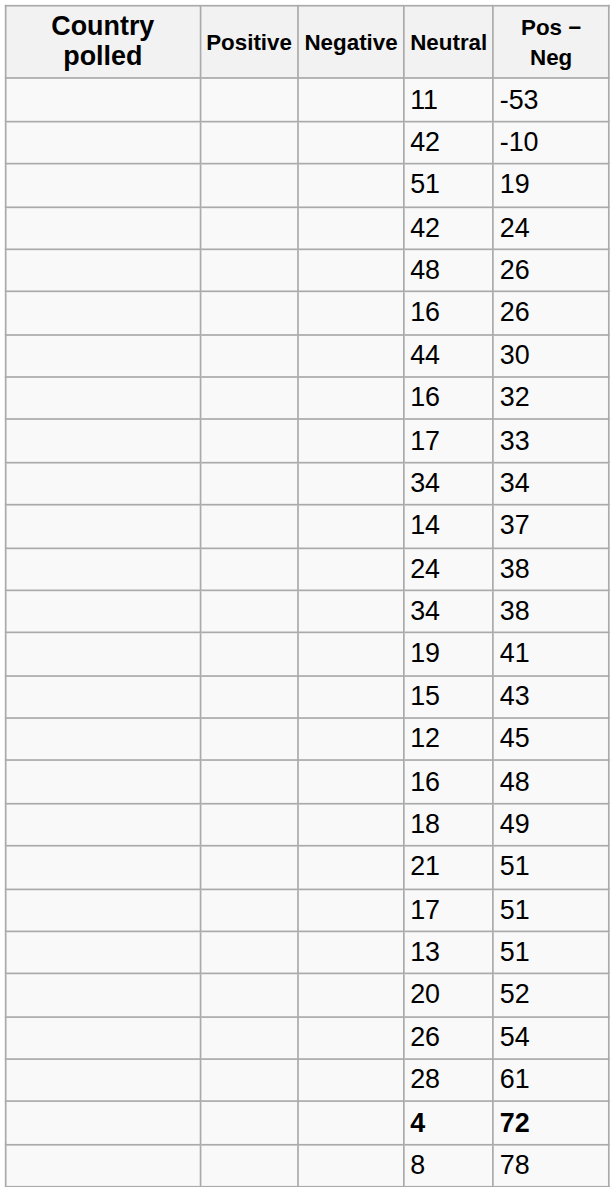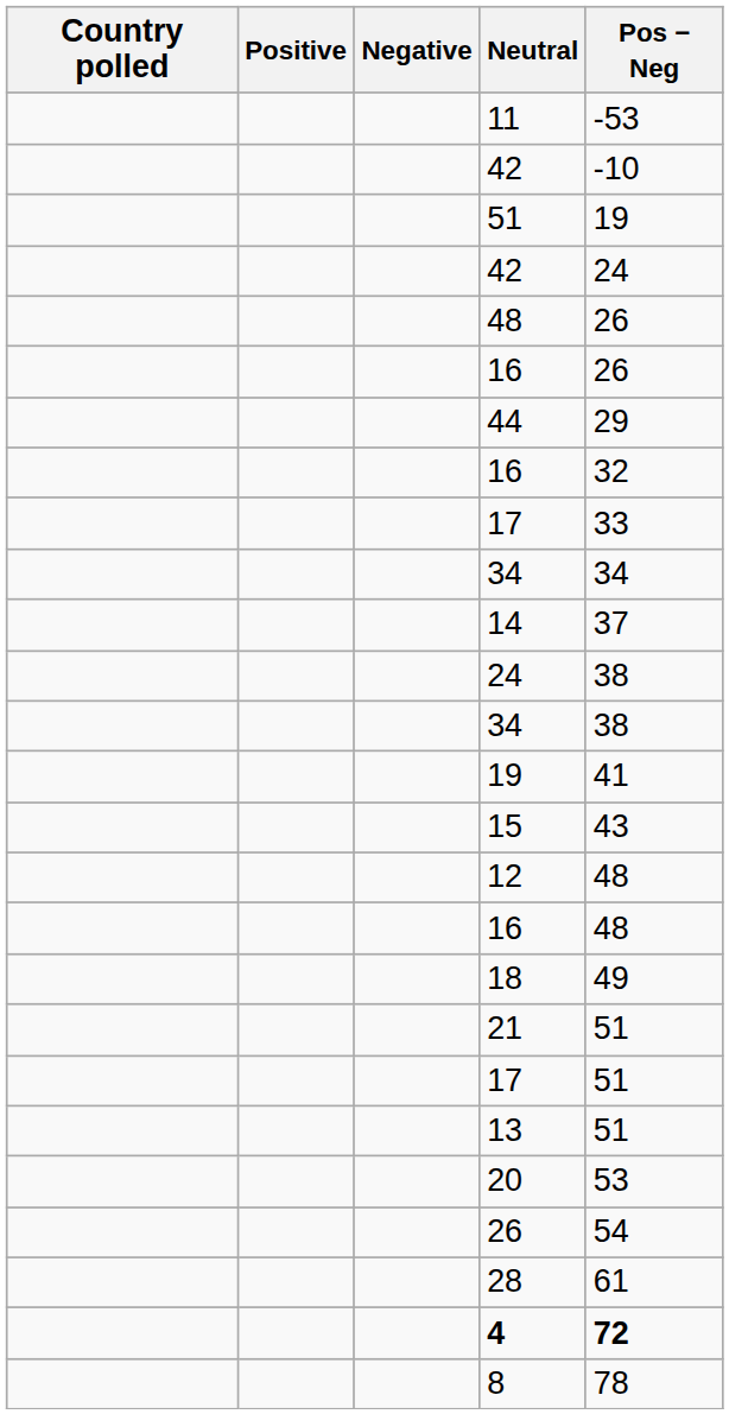 <table class="wikitable sortable floatright" style="width:360px; border:1px black; float:right; margin-left:1em;">
 <tr>
 <th>Country polled</th>
 <th><small> Positive</small></th>
 <th><small>Negative</small></th>
 <th><small>Neutral</small></th>
 <th><small>Pos − Neg</small></th>
 </tr>
 <tr>
 <td></td>
 <td></td>
 <td></td>
 <td>11</td>
 <td><span>-53</span></td>
 </tr>
 <tr>
 <td></td>
 <td></td>
 <td></td>
 <td>42</td>
 <td><span>-10</span></td>
 </tr>
 <tr>
 <td></td>
 <td></td>
 <td></td>
 <td>51</td>
 <td><span>19</span></td>
 </tr>
 <tr>
 <td></td>
 <td></td>
 <td></td>
 <td>42</td>
 <td><span>24</span></td>
 </tr>
 <tr>
 <td></td>
 <td></td>
 <td></td>
 <td>48</td>
 <td><span>26</span></td>
 </tr>
 <tr>
 <td></td>
 <td></td>
 <td></td>
 <td>16</td>
 <td><span>26</span></td>
 </tr>
 <tr>
 <td></td>
 <td></td>
 <td></td>
 <td>44</td>
-<td><span>30</span></td>
+<td><span>29</span></td>
 </tr>
 <tr>
 <td></td>
 <td></td>
 <td></td>
 <td>16</td>
 <td><span>32</span></td>
 </tr>
 <tr>
 <td></td>
 <td></td>
 <td></td>
 <td>17</td>
 <td><span>33</span></td>
 </tr>
 <tr>
 <td></td>
 <td></td>
 <td></td>
 <td>34</td>
 <td><span>34</span></td>
 </tr>
 <tr>
 <td></td>
 <td></td>
 <td></td>
 <td>14</td>
 <td><span>37</span></td>
 </tr>
 <tr>
 <td></td>
 <td></td>
 <td></td>
 <td>24</td>
 <td><span>38</span></td>
 </tr>
 <tr>
 <td></td>
 <td></td>
 <td></td>
 <td>34</td>
 <td><span>38</span></td>
 </tr>
 <tr>
 <td></td>
 <td></td>
 <td></td>
 <td>19</td>
 <td><span>41</span></td>
 </tr>
 <tr>
 <td></td>
 <td></td>
 <td></td>
 <td>15</td>
 <td><span>43</span></td>
 </tr>
 <tr>
 <td></td>
 <td></td>
 <td></td>
 <td>12</td>
-<td><span>45</span></td>
+<td><span>48</span></td>
 </tr>
 <tr>
 <td></td>
 <td></td>
 <td></td>
 <td>16</td>
 <td><span>48</span></td>
 </tr>
 <tr>
 <td></td>
 <td></td>
 <td></td>
 <td>18</td>
 <td><span>49</span></td>
 </tr>
 <tr>
 <td></td>
 <td></td>
 <td></td>
 <td>21</td>
 <td><span>51</span></td>
 </tr>
 <tr>
 <td></td>
 <td></td>
 <td></td>
 <td>17</td>
 <td><span>51</span></td>
 </tr>
 <tr>
 <td></td>
 <td></td>
 <td></td>
 <td>13</td>
 <td><span>51</span></td>
 </tr>
 <tr>
 <td></td>
 <td></td>
 <td></td>
 <td>20</td>
-<td><span>52</span></td>
+<td><span>53</span></td>
 </tr>
 <tr>
 <td></td>
 <td></td>
 <td></td>
 <td>26</td>
 <td><span>54</span></td>
 </tr>
 <tr>
 <td></td>
 <td></td>
 <td></td>
 <td>28</td>
 <td><span>61</span></td>
 </tr>
 <tr>
 <td><strong></strong></td>
 <td></td>
 <td></td>
 <td><strong>4</strong></td>
 <td><span><strong>72</strong></span></td>
 </tr>
 <tr>
 <td></td>
 <td></td>
 <td></td>
 <td>8</td>
 <td><span>78</span></td>
 </tr>
 <tr>
 </tr>
 </table>
